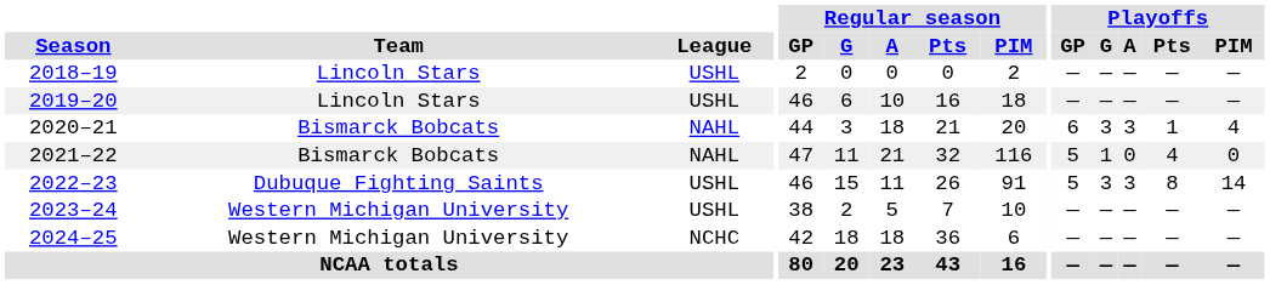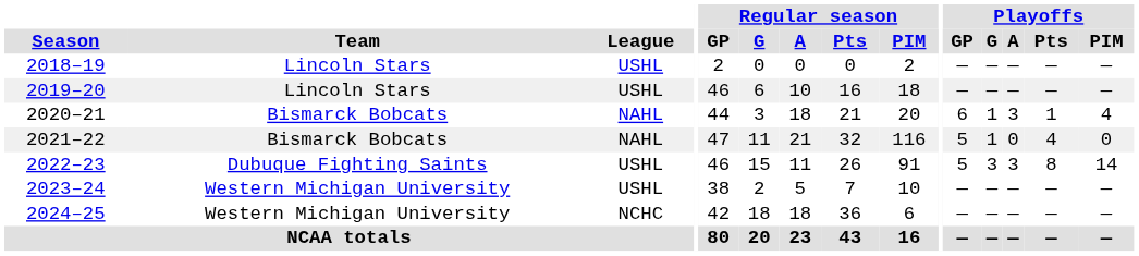 <table border="0" cellpadding="1" cellspacing="0" style="text-align:center; width:60em">
 <tr bgcolor="#e0e0e0">
 <th colspan="3" bgcolor="#ffffff"></th>
 <th rowspan="101" bgcolor="#ffffff"></th>
 <th colspan="5"><a href='#'>Regular season</a></th>
 <th rowspan="101" bgcolor="#ffffff"></th>
 <th colspan="5"><a href='#'>Playoffs</a></th>
 </tr>
 <tr bgcolor="#e0e0e0">
 <th><a href='#'>Season</a></th>
 <th>Team</th>
 <th>League</th>
 <th>GP</th>
 <th><a href='#'>G</a></th>
 <th><a href='#'>A</a></th>
 <th><a href='#'>Pts</a></th>
 <th><a href='#'>PIM</a></th>
 <th>GP</th>
 <th>G</th>
 <th>A</th>
 <th>Pts</th>
 <th>PIM</th>
 </tr>
 <tr>
 <td><a href='#'>2018–19</a></td>
 <td><a href='#'>Lincoln Stars</a></td>
 <td><a href='#'>USHL</a></td>
 <td>2</td>
 <td>0</td>
 <td>0</td>
 <td>0</td>
 <td>2</td>
 <td>—</td>
 <td>—</td>
 <td>—</td>
 <td>—</td>
 <td>—</td>
 </tr>
 <tr bgcolor="#f0f0f0">
 <td><a href='#'>2019–20</a></td>
 <td>Lincoln Stars</td>
 <td>USHL</td>
 <td>46</td>
 <td>6</td>
 <td>10</td>
 <td>16</td>
 <td>18</td>
 <td>—</td>
 <td>—</td>
 <td>—</td>
 <td>—</td>
 <td>—</td>
 </tr>
 <tr>
 <td>2020–21</td>
 <td><a href='#'>Bismarck Bobcats</a></td>
 <td><a href='#'>NAHL</a></td>
 <td>44</td>
 <td>3</td>
 <td>18</td>
 <td>21</td>
 <td>20</td>
 <td>6</td>
-<td>3</td>
+<td>1</td>
 <td>3</td>
 <td>1</td>
 <td>4</td>
 </tr>
 <tr bgcolor="#f0f0f0">
 <td>2021–22</td>
 <td>Bismarck Bobcats</td>
 <td>NAHL</td>
 <td>47</td>
 <td>11</td>
 <td>21</td>
 <td>32</td>
 <td>116</td>
 <td>5</td>
 <td>1</td>
 <td>0</td>
 <td>4</td>
 <td>0</td>
 </tr>
 <tr>
 <td><a href='#'>2022–23</a></td>
 <td><a href='#'>Dubuque Fighting Saints</a></td>
 <td>USHL</td>
 <td>46</td>
 <td>15</td>
 <td>11</td>
 <td>26</td>
 <td>91</td>
 <td>5</td>
 <td>3</td>
 <td>3</td>
 <td>8</td>
 <td>14</td>
 </tr>
 <tr>
 <td><a href='#'>2023–24</a></td>
 <td><a href='#'>Western Michigan University</a></td>
 <td>USHL</td>
 <td>38</td>
 <td>2</td>
 <td>5</td>
 <td>7</td>
 <td>10</td>
 <td>—</td>
 <td>—</td>
 <td>—</td>
 <td>—</td>
 <td>—</td>
 </tr>
 <tr>
 <td><a href='#'>2024–25</a></td>
 <td>Western Michigan University</td>
 <td>NCHC</td>
 <td>42</td>
 <td>18</td>
 <td>18</td>
 <td>36</td>
 <td>6</td>
 <td>—</td>
 <td>—</td>
 <td>—</td>
 <td>—</td>
 <td>—</td>
 </tr>
 <tr bgcolor="#e0e0e0">
 <th colspan="3">NCAA totals</th>
 <th>80</th>
 <th>20</th>
 <th>23</th>
 <th>43</th>
 <th>16</th>
 <th>—</th>
 <th>—</th>
 <th>—</th>
 <th>—</th>
 <th>—</th>
 </tr>
 </table>
